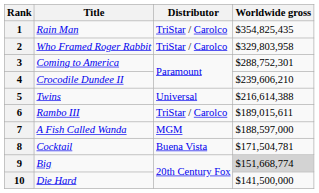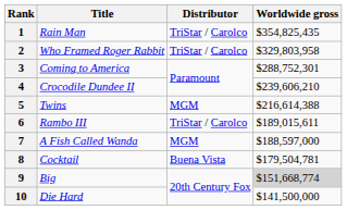 <table class="wikitable sortable" style="margin:auto; margin:auto;">
 <tr>
 <th>Rank</th>
 <th>Title</th>
 <th>Distributor</th>
 <th>Worldwide gross</th>
 </tr>
 <tr>
 <th style="text-align:center;">1</th>
 <td><em><a href='#'>Rain Man</a></em></td>
 <td><a href='#'>TriStar</a> / <a href='#'>Carolco</a></td>
 <td>$354,825,435</td>
 </tr>
 <tr>
 <th style="text-align:center;">2</th>
 <td><em><a href='#'>Who Framed Roger Rabbit</a></em></td>
 <td><a href='#'>TriStar</a> / <a href='#'>Carolco</a></td>
 <td>$329,803,958</td>
 </tr>
 <tr>
 <th style="text-align:center;">3</th>
 <td><em><a href='#'>Coming to America</a></em></td>
 <td rowspan="2"><a href='#'>Paramount</a></td>
 <td>$288,752,301</td>
 </tr>
 <tr>
 <th style="text-align:center;">4</th>
 <td><em><a href='#'>Crocodile Dundee II</a></em></td>
 <td>$239,606,210</td>
 </tr>
 <tr>
 <th style="text-align:center;">5</th>
 <td><em><a href='#'>Twins</a></em></td>
-<td><a href='#'>Universal</a></td>
+<td><a href='#'>MGM</a></td>
 <td>$216,614,388</td>
 </tr>
 <tr>
 <th style="text-align:center;">6</th>
 <td><em><a href='#'>Rambo III</a></em></td>
 <td><a href='#'>TriStar</a> / <a href='#'>Carolco</a></td>
 <td>$189,015,611</td>
 </tr>
 <tr>
 <th style="text-align:center;">7</th>
 <td><em><a href='#'>A Fish Called Wanda</a></em></td>
 <td><a href='#'>MGM</a></td>
 <td>$188,597,000</td>
 </tr>
 <tr>
 <th style="text-align:center;">8</th>
 <td><em><a href='#'>Cocktail</a></em></td>
 <td><a href='#'>Buena Vista</a></td>
-<td>$171,504,781</td>
+<td>$179,504,781</td>
 </tr>
 <tr>
 <th style="text-align:center;">9</th>
 <td><em><a href='#'>Big</a></em></td>
 <td rowspan="2"><a href='#'>20th Century Fox</a></td>
 <td style="background: lightgrey;">$151,668,774</td>
 </tr>
 <tr>
 <th style="text-align:center;">10</th>
 <td><em><a href='#'>Die Hard</a></em></td>
 <td>$141,500,000</td>
 </tr>
 </table>
